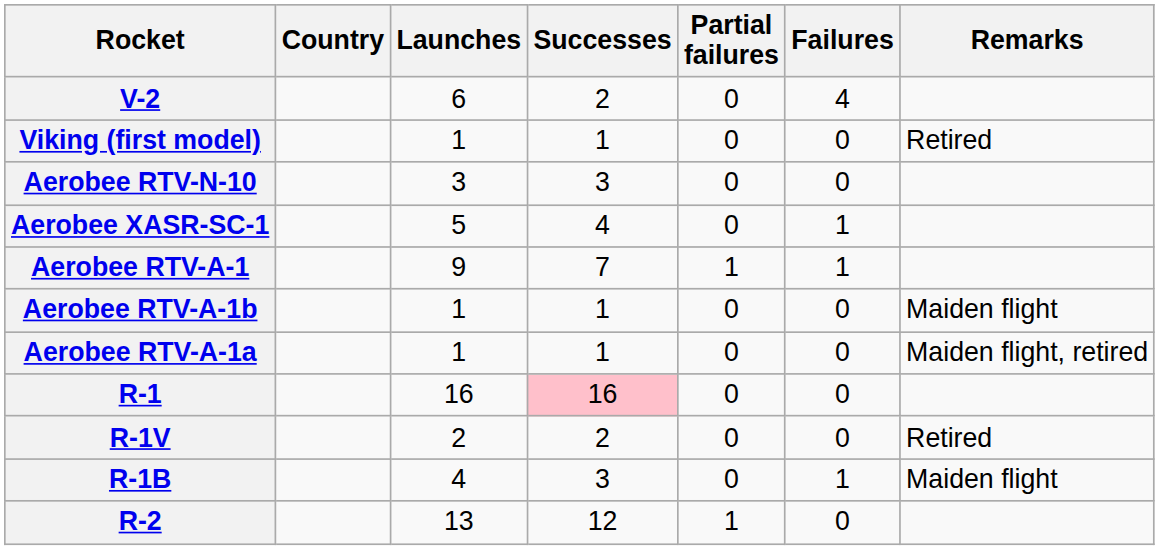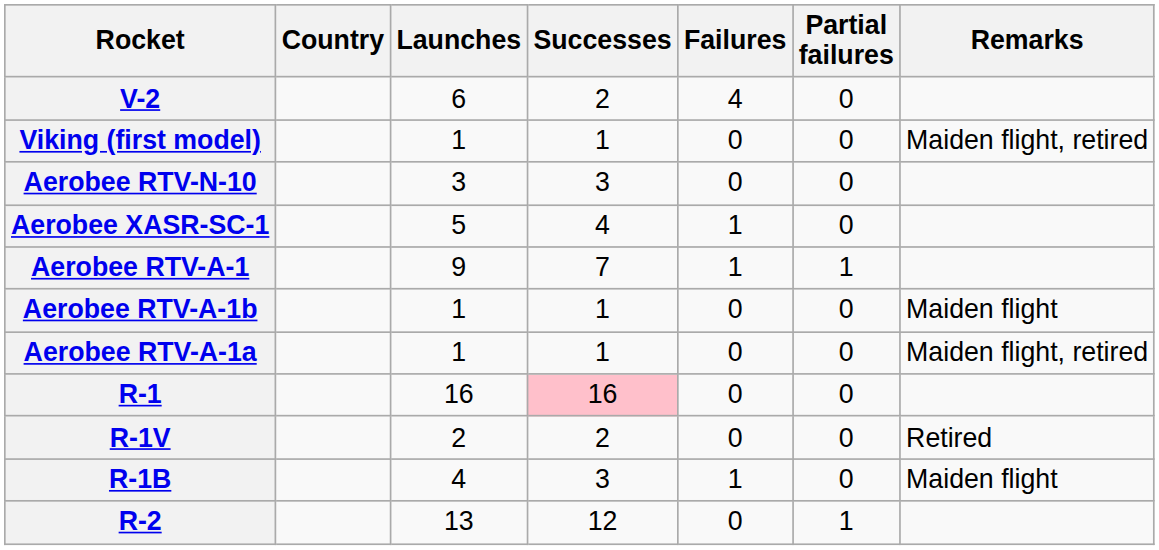 <table class="wikitable sortable" style="text-align:center;">
 <tr>
 <th scope=col>Rocket</th>
 <th scope=col>Country</th>
 <th scope=col>Launches</th>
 <th scope=col>Successes</th>
+<th scope=col>Failures</th>
 <th scope=col>Partial<br>failures</th>
-<th scope=col>Failures</th>
 <th scope=col>Remarks</th>
 </tr>
 <tr>
 <th scope=row><a href='#'>V-2</a></th>
 <td style="text-align:left;"></td>
 <td>6</td>
 <td>2</td>
+<td>4</td>
 <td>0</td>
-<td>4</td>
 <td></td>
 </tr>
 <tr>
 <th scope=row><a href='#'>Viking (first model)</a></th>
 <td style="text-align:left;"></td>
 <td>1</td>
 <td>1</td>
 <td>0</td>
 <td>0</td>
-<td style="text-align:left;">Retired</td>
+<td style="text-align:left;">Maiden flight, retired</td>
 </tr>
 <tr>
 <th scope=row><a href='#'>Aerobee RTV-N-10</a></th>
 <td style="text-align:left;"></td>
 <td>3</td>
 <td>3</td>
 <td>0</td>
 <td>0</td>
 <td></td>
 </tr>
 <tr>
 <th scope=row><a href='#'>Aerobee XASR-SC-1</a></th>
 <td style="text-align:left;"></td>
 <td>5</td>
 <td>4</td>
+<td>1</td>
 <td>0</td>
-<td>1</td>
 <td></td>
 </tr>
 <tr>
 <th scope=row><a href='#'>Aerobee RTV-A-1</a></th>
 <td style="text-align:left;"></td>
 <td>9</td>
 <td>7</td>
 <td>1</td>
 <td>1</td>
 <td></td>
 </tr>
 <tr>
 <th scope=row><a href='#'>Aerobee RTV-A-1b</a></th>
 <td style="text-align:left;"></td>
 <td>1</td>
 <td>1</td>
 <td>0</td>
 <td>0</td>
 <td style="text-align:left;">Maiden flight</td>
 </tr>
 <tr>
 <th scope=row><a href='#'>Aerobee RTV-A-1a</a></th>
 <td style="text-align:left;"></td>
 <td>1</td>
 <td>1</td>
 <td>0</td>
 <td>0</td>
 <td style="text-align:left;">Maiden flight, retired</td>
 </tr>
 <tr>
 <th scope=row><a href='#'>R-1</a></th>
 <td style="text-align:left;"></td>
 <td>16</td>
 <td style="background: pink;">16</td>
 <td>0</td>
 <td>0</td>
 <td></td>
 </tr>
 <tr>
 <th scope=row><a href='#'>R-1V</a></th>
 <td style="text-align:left;"></td>
 <td>2</td>
 <td>2</td>
 <td>0</td>
 <td>0</td>
 <td style="text-align:left;">Retired</td>
 </tr>
 <tr>
 <th scope=row><a href='#'>R-1B</a></th>
 <td style="text-align:left;"></td>
 <td>4</td>
 <td>3</td>
+<td>1</td>
 <td>0</td>
-<td>1</td>
 <td style="text-align:left;">Maiden flight</td>
 </tr>
 <tr>
 <th scope=row><a href='#'>R-2</a></th>
 <td style="text-align:left;"></td>
 <td>13</td>
 <td>12</td>
+<td>0</td>
 <td>1</td>
-<td>0</td>
 <td></td>
 </tr>
 </table>
